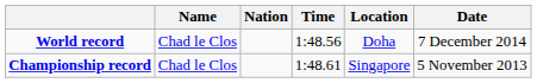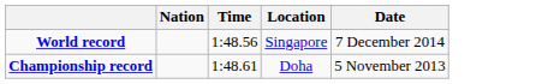 <table class=wikitable style=text-align:center>
 <tr>
 <th></th>
-<th>Name</th>
 <th>Nation</th>
 <th>Time</th>
 <th>Location</th>
 <th>Date</th>
 </tr>
 <tr>
 <td><strong><a href='#'>World record</a></strong></td>
-<td align=left><a href='#'>Chad le Clos</a></td>
 <td align=left></td>
 <td align=left>1:48.56</td>
-<td><a href='#'>Doha</a></td>
+<td><a href='#'>Singapore</a></td>
 <td>7 December 2014</td>
 </tr>
 <tr>
 <td><strong><a href='#'>Championship record</a></strong></td>
-<td align=left><a href='#'>Chad le Clos</a></td>
 <td align=left></td>
 <td align=left>1:48.61</td>
-<td><a href='#'>Singapore</a></td>
+<td><a href='#'>Doha</a></td>
 <td>5 November 2013</td>
 </tr>
 </table>
